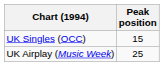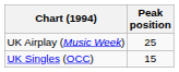 <table class="wikitable">
 <tr>
 <th>Chart (1994)</th>
 <th>Peak<br>position</th>
 </tr>
 <tr>
+<td>UK Airplay (<em><a href='#'>Music Week</a></em>)</td>
+<td style="text-align:center;">25</td>
+</tr>
+<tr>
 <td><a href='#'>UK Singles</a> (<a href='#'>OCC</a>)</td>
 <td style="text-align:center;">15</td>
 </tr>
-<tr>
-<td>UK Airplay (<em><a href='#'>Music Week</a></em>)</td>
-<td style="text-align:center;">25</td>
-</tr>
 </table>
